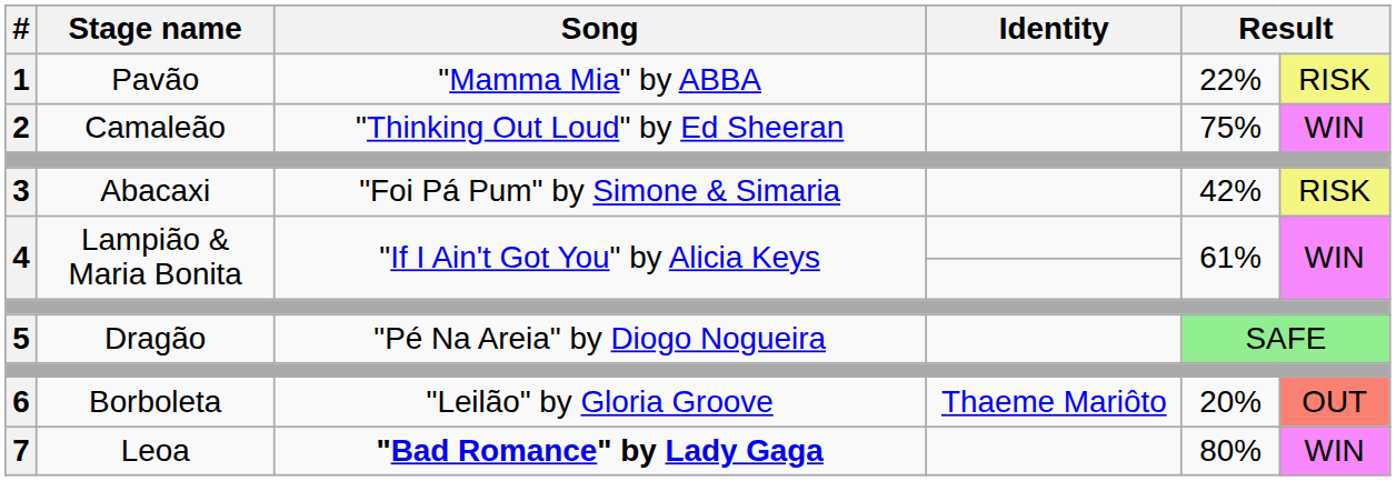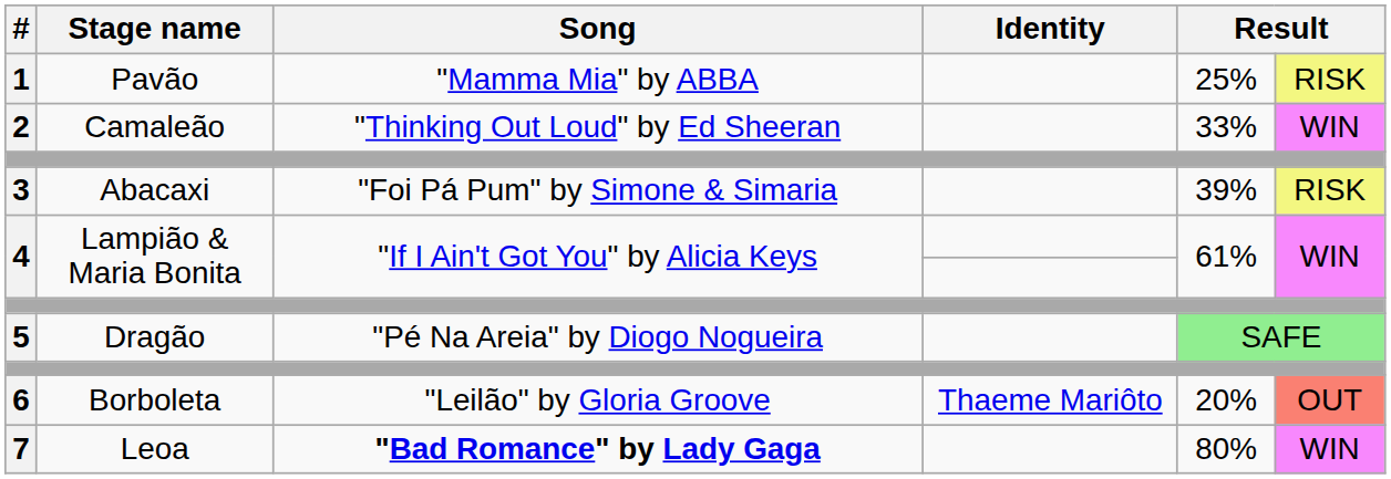 <table class="wikitable plainrowheaders" style="text-align: center;">
 <tr>
 <th>#</th>
 <th width=115>Stage name</th>
 <th width=330>Song</th>
 <th width=125>Identity</th>
 <th style="width:100px;" colspan="2">Result</th>
 </tr>
 <tr>
 <th>1</th>
 <td>Pavão</td>
 <td>"<a href='#'>Mamma Mia</a>" by <a href='#'>ABBA</a></td>
 <td></td>
-<td>22%</td>
+<td>25%</td>
 <td style="background:#F3F781">RISK</td>
 </tr>
 <tr>
 <th>2</th>
 <td>Camaleão</td>
 <td>"<a href='#'>Thinking Out Loud</a>" by <a href='#'>Ed Sheeran</a></td>
 <td></td>
-<td>75%</td>
+<td>33%</td>
 <td style="background:#F888FD">WIN</td>
 </tr>
 <tr>
 <td colspan="6" style="background:darkGrey;"></td>
 </tr>
 <tr>
 <th>3</th>
 <td>Abacaxi</td>
 <td>"Foi Pá Pum" by <a href='#'>Simone & Simaria</a></td>
 <td></td>
-<td>42%</td>
+<td>39%</td>
 <td style="background:#F3F781">RISK</td>
 </tr>
 <tr>
 <th rowspan="2">4</th>
 <td rowspan="2">Lampião & Maria Bonita</td>
 <td rowspan="2">"<a href='#'>If I Ain't Got You</a>" by <a href='#'>Alicia Keys</a></td>
 <td></td>
 <td rowspan="2">61%</td>
 <td rowspan="2" style="background:#F888FD">WIN</td>
 </tr>
 <tr>
 <td></td>
 </tr>
 <tr>
 <td colspan="6" style="background:darkGrey;"></td>
 </tr>
 <tr>
 <th>5</th>
 <td>Dragão</td>
 <td>"Pé Na Areia" by <a href='#'>Diogo Nogueira</a></td>
 <td></td>
 <td colspan=2 style="background:lightgreen;">SAFE</td>
 </tr>
 <tr>
 <td colspan="6" style="background:darkGrey;"></td>
 </tr>
 <tr>
 <th>6</th>
 <td>Borboleta</td>
 <td>"Leilão" by <a href='#'>Gloria Groove</a></td>
 <td><a href='#'>Thaeme Mariôto</a></td>
 <td>20%</td>
 <td style="background:salmon">OUT</td>
 </tr>
 <tr>
 <th>7</th>
 <td>Leoa</td>
 <td><strong>"<a href='#'>Bad Romance</a>" by <a href='#'>Lady Gaga</a></strong></td>
 <td></td>
 <td>80%</td>
 <td style="background:#F888FD">WIN</td>
 </tr>
 </table>
